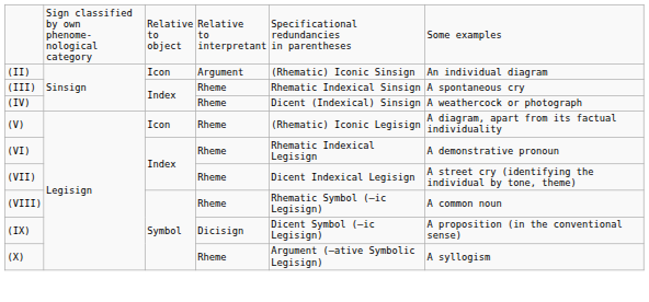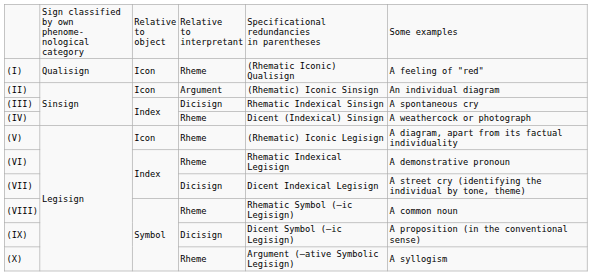 <table class="wikitable">
 <tr>
 <td></td>
 <td>Sign classified by own <br>phenome-<br>nological<br> category</td>
 <td>Relative <br>to <br>object</td>
 <td>Relative <br>to <br>interpretant</td>
 <td>Specificational redundancies <br>in parentheses</td>
 <td>Some examples</td>
+</tr>
+<tr>
+<td>(I)</td>
+<td>Qualisign</td>
+<td>Icon</td>
+<td>Rheme</td>
+<td>(Rhematic Iconic) Qualisign</td>
+<td>A feeling of "red"</td>
 </tr>
 <tr>
 <td>(II)</td>
 <td rowSpan="3">Sinsign</td>
 <td>Icon</td>
 <td>Argument</td>
 <td>(Rhematic) Iconic Sinsign</td>
 <td>An individual diagram</td>
 </tr>
 <tr>
 <td>(III)</td>
 <td rowSpan="2">Index</td>
-<td>Rheme</td>
+<td>Dicisign</td>
 <td>Rhematic Indexical Sinsign</td>
 <td>A spontaneous cry</td>
 </tr>
 <tr>
 <td>(IV)</td>
 <td>Rheme</td>
 <td>Dicent (Indexical) Sinsign</td>
 <td>A weathercock or photograph</td>
 </tr>
 <tr>
 <td>(V)</td>
 <td rowSpan="6">Legisign</td>
 <td>Icon</td>
 <td>Rheme</td>
 <td>(Rhematic) Iconic Legisign</td>
 <td>A diagram, apart from its factual individuality</td>
 </tr>
 <tr>
 <td>(VI)</td>
 <td rowSpan="2">Index</td>
 <td>Rheme</td>
 <td>Rhematic Indexical Legisign</td>
 <td>A demonstrative pronoun</td>
 </tr>
 <tr>
 <td>(VII)</td>
-<td>Rheme</td>
+<td>Dicisign</td>
 <td>Dicent Indexical Legisign</td>
 <td>A street cry (identifying the individual by tone, theme)</td>
 </tr>
 <tr>
 <td>(VIII)</td>
 <td rowSpan="3">Symbol</td>
 <td>Rheme</td>
 <td>Rhematic Symbol (–ic Legisign)</td>
 <td>A common noun</td>
 </tr>
 <tr>
 <td>(IX)</td>
 <td>Dicisign</td>
 <td>Dicent Symbol (–ic Legisign)</td>
 <td>A proposition (in the conventional sense)</td>
 </tr>
 <tr>
 <td>(X)</td>
 <td>Rheme</td>
 <td>Argument (–ative Symbolic Legisign)</td>
 <td>A syllogism</td>
 </tr>
 </table>
